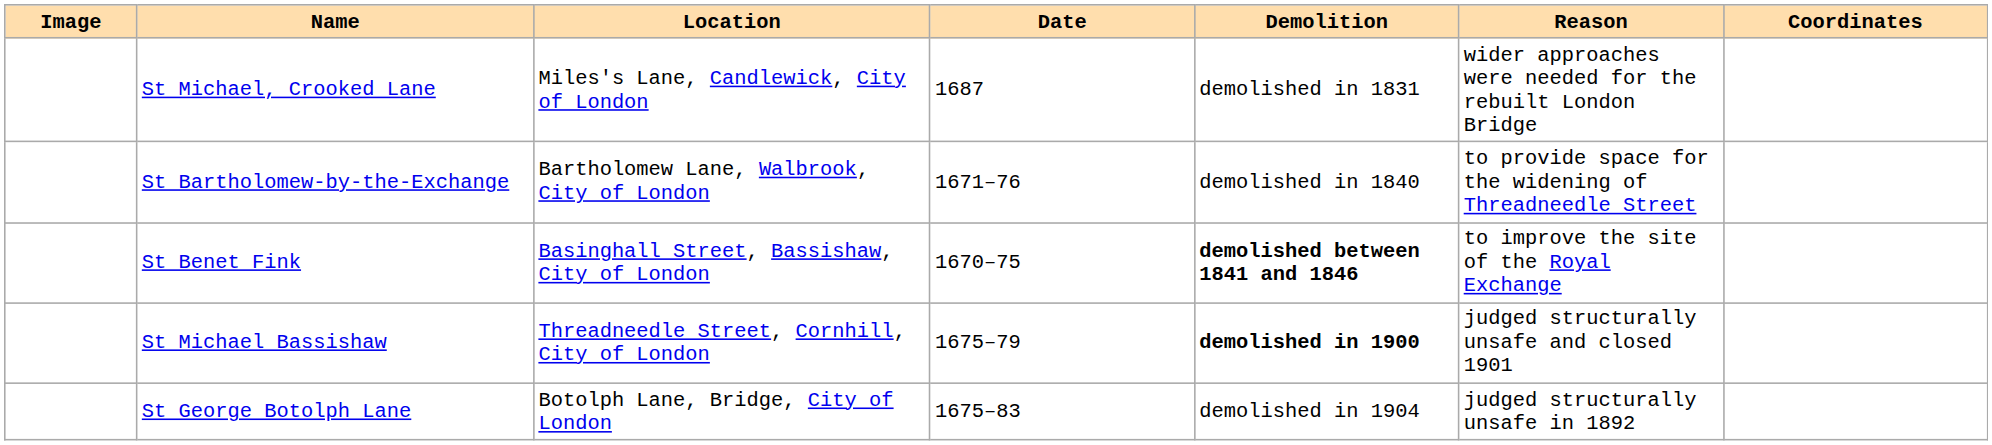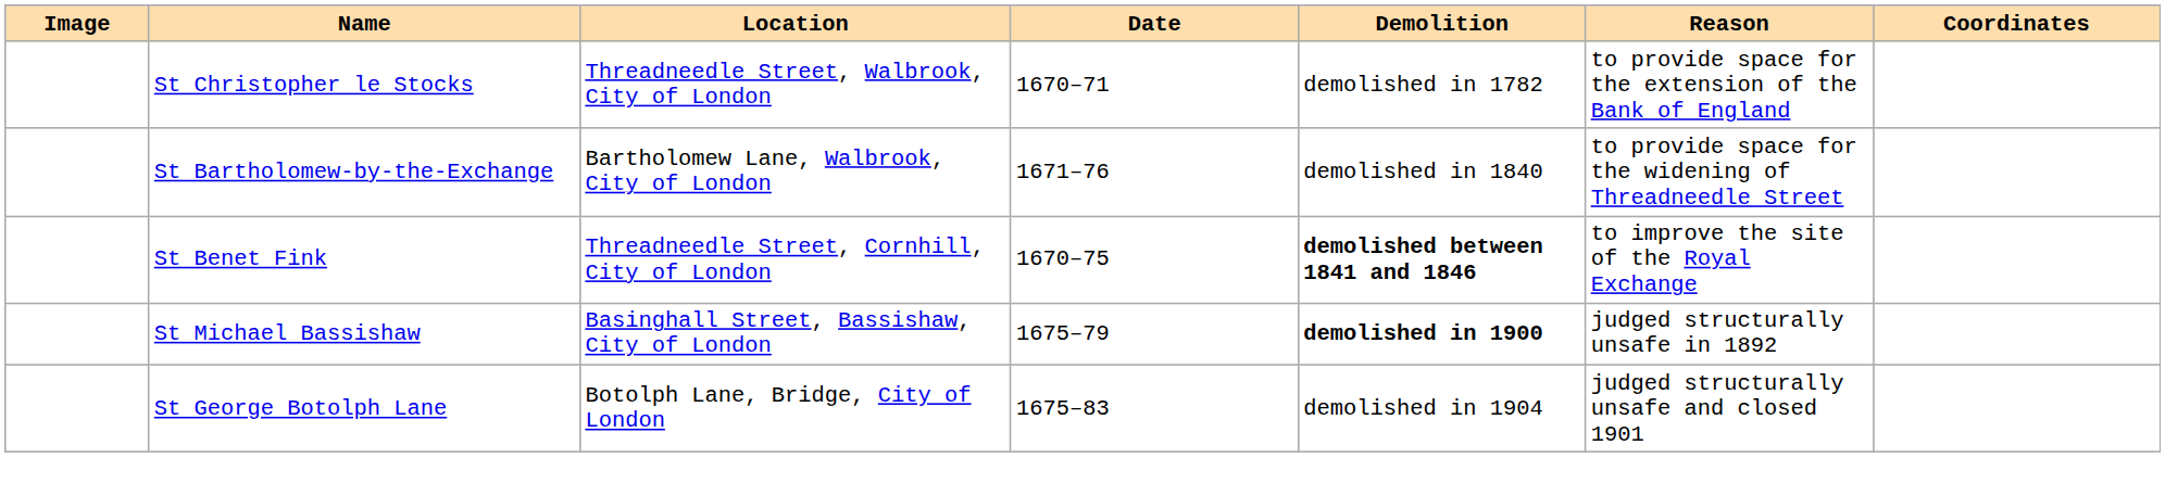 <table class="wikitable sortable" style="width:100%; background:#fff;">
 <tr>
 <th width="5%" align="left" style="background:#ffdead;" class="unsortable">Image</th>
 <th width="15%" align="left" style="background:#ffdead;">Name</th>
 <th width="15%" align="left" style="background:#ffdead;">Location</th>
 <th width="10%" align="left" style="background:#ffdead;">Date</th>
 <th width="10%" align="left" style="background:#ffdead;">Demolition</th>
 <th width="10%" align="left" style="background:#ffdead;">Reason</th>
 <th width="10%" align="left" style="background:#ffdead;">Coordinates</th>
 </tr>
 <tr>
 <td></td>
-<td><a href='#'>St Michael, Crooked Lane</a></td>
-<td>Miles's Lane, <a href='#'>Candlewick</a>, <a href='#'>City of London</a></td>
-<td>1687</td>
-<td>demolished in 1831</td>
-<td>wider approaches were needed for the rebuilt London Bridge</td>
+<td><a href='#'>St Christopher le Stocks</a></td>
+<td><a href='#'>Threadneedle Street</a>, <a href='#'>Walbrook</a>, <a href='#'>City of London</a></td>
+<td>1670–71</td>
+<td>demolished in 1782</td>
+<td>to provide space for the extension of the <a href='#'>Bank of England</a></td>
 <td></td>
 </tr>
 <tr>
 <td></td>
 <td><a href='#'>St Bartholomew-by-the-Exchange</a></td>
 <td>Bartholomew Lane, <a href='#'>Walbrook</a>, <a href='#'>City of London</a></td>
 <td>1671–76</td>
 <td>demolished in 1840</td>
 <td>to provide space for the widening of <a href='#'>Threadneedle Street</a></td>
 <td></td>
 </tr>
 <tr>
 <td></td>
 <td><a href='#'>St Benet Fink</a></td>
-<td><a href='#'>Basinghall Street</a>, <a href='#'>Bassishaw</a>, <a href='#'>City of London</a></td>
+<td><a href='#'>Threadneedle Street</a>, <a href='#'>Cornhill</a>, <a href='#'>City of London</a></td>
 <td>1670–75</td>
 <td><strong>demolished between 1841 and 1846</strong></td>
 <td>to improve the site of the <a href='#'>Royal Exchange</a></td>
 <td></td>
 </tr>
 <tr>
 <td></td>
 <td><a href='#'>St Michael Bassishaw</a></td>
-<td><a href='#'>Threadneedle Street</a>, <a href='#'>Cornhill</a>, <a href='#'>City of London</a></td>
+<td><a href='#'>Basinghall Street</a>, <a href='#'>Bassishaw</a>, <a href='#'>City of London</a></td>
 <td>1675–79</td>
 <td><strong>demolished in 1900</strong></td>
-<td>judged structurally unsafe and closed 1901</td>
+<td>judged structurally unsafe in 1892</td>
 <td></td>
 </tr>
 <tr>
 <td></td>
 <td><a href='#'>St George Botolph Lane</a></td>
 <td>Botolph Lane, Bridge, <a href='#'>City of London</a></td>
 <td>1675–83</td>
 <td>demolished in 1904</td>
-<td>judged structurally unsafe in 1892</td>
+<td>judged structurally unsafe and closed 1901</td>
 <td></td>
 </tr>
 </table>
